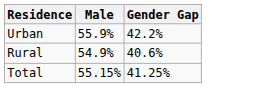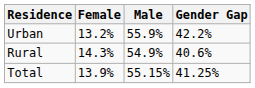 <table class="wikitable sortable">
 <tr>
 <th>Residence</th>
+<th>Female</th>
 <th>Male</th>
 <th>Gender Gap</th>
 </tr>
 <tr>
 <td>Urban</td>
+<td>13.2%</td>
 <td>55.9%</td>
 <td>42.2%</td>
 </tr>
 <tr>
 <td>Rural</td>
+<td>14.3%</td>
 <td>54.9%</td>
 <td>40.6%</td>
 </tr>
 <tr>
 <td>Total</td>
+<td>13.9%</td>
 <td>55.15%</td>
 <td>41.25%</td>
 </tr>
 </table>
